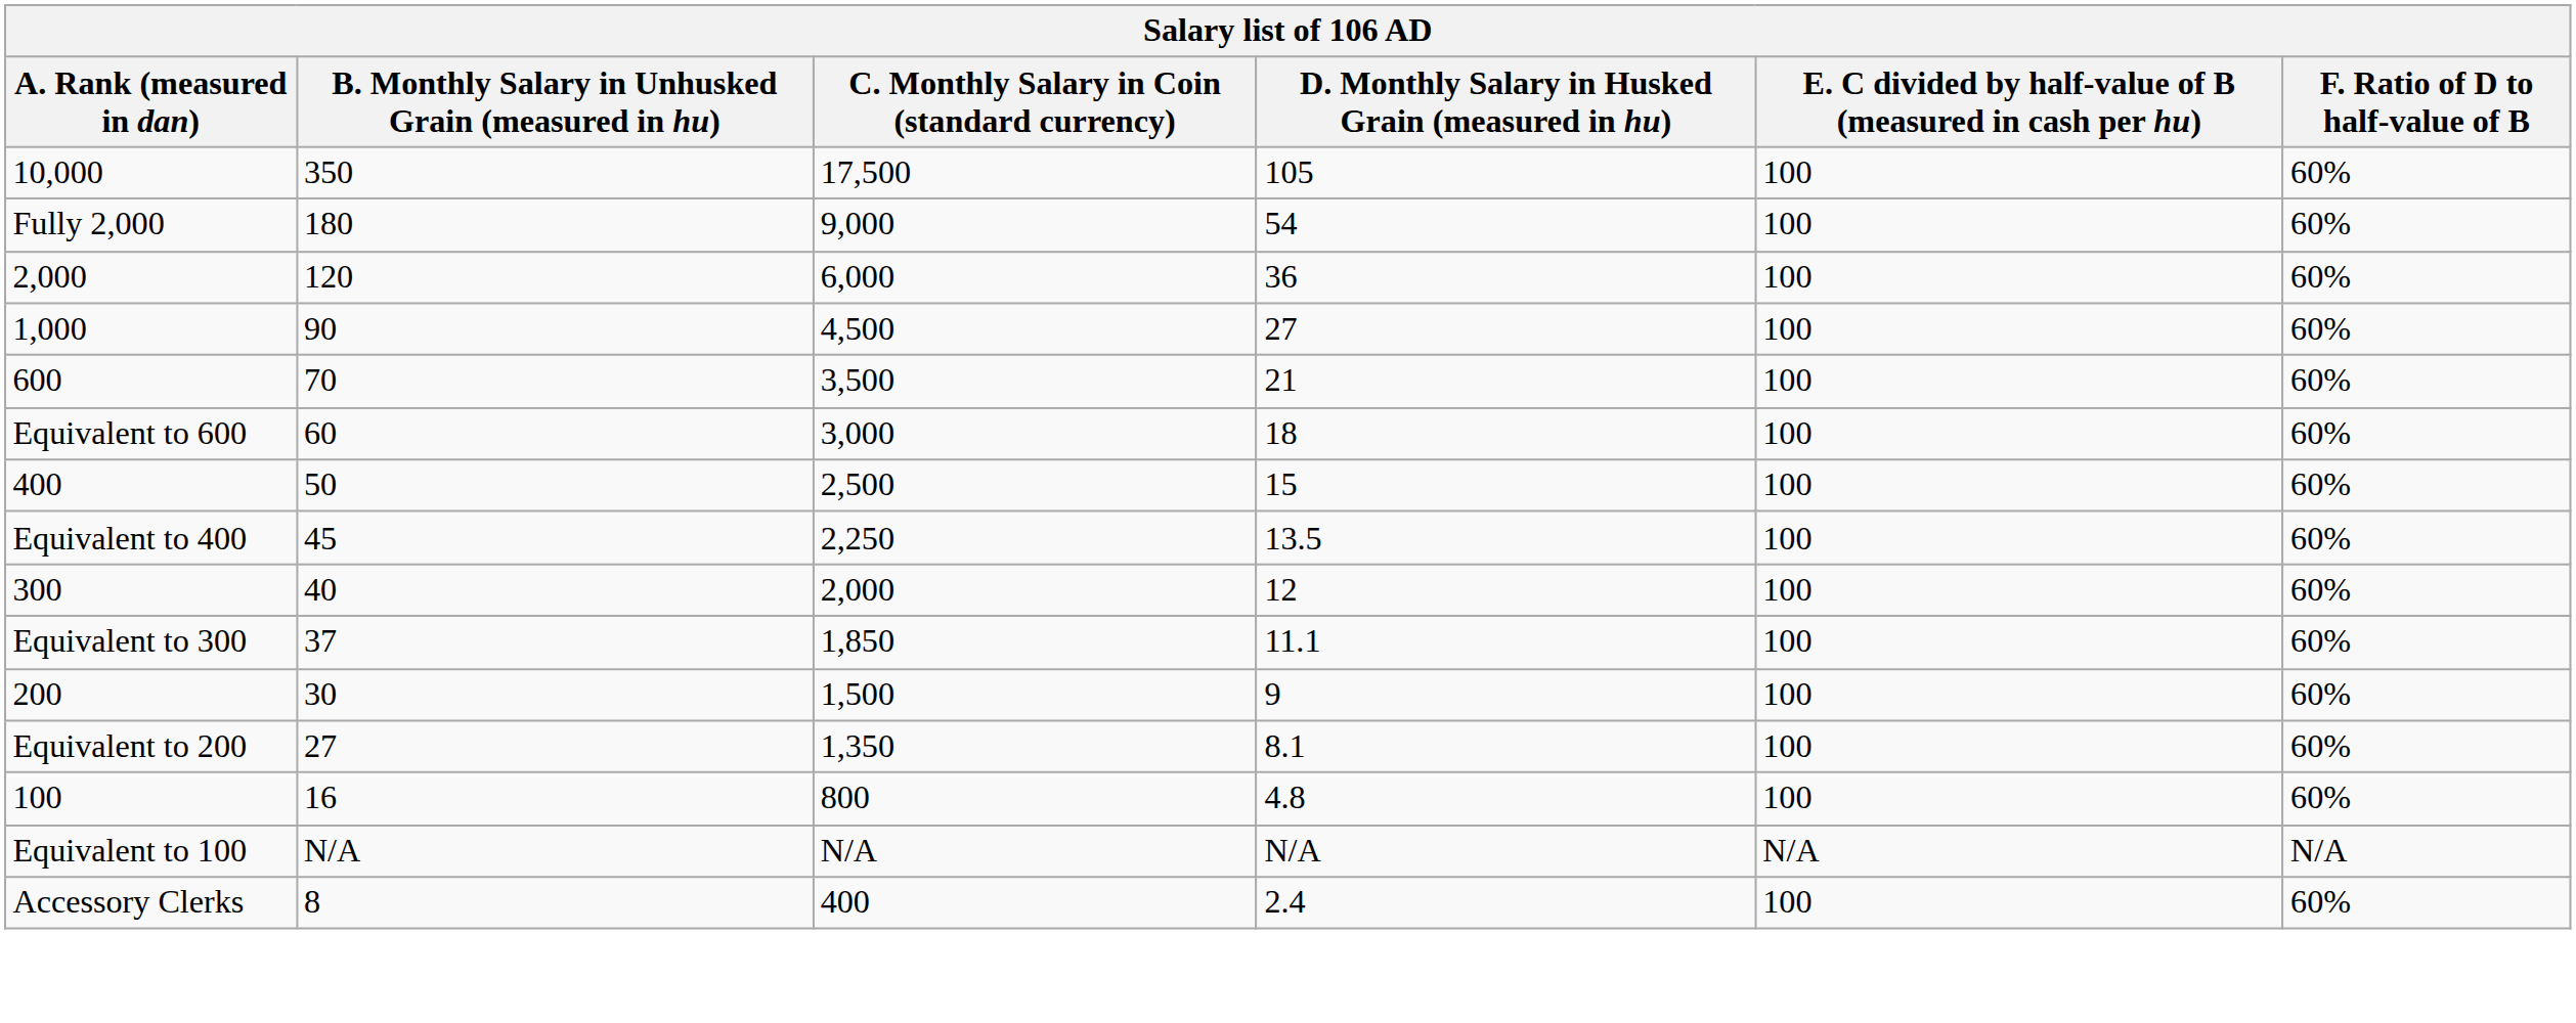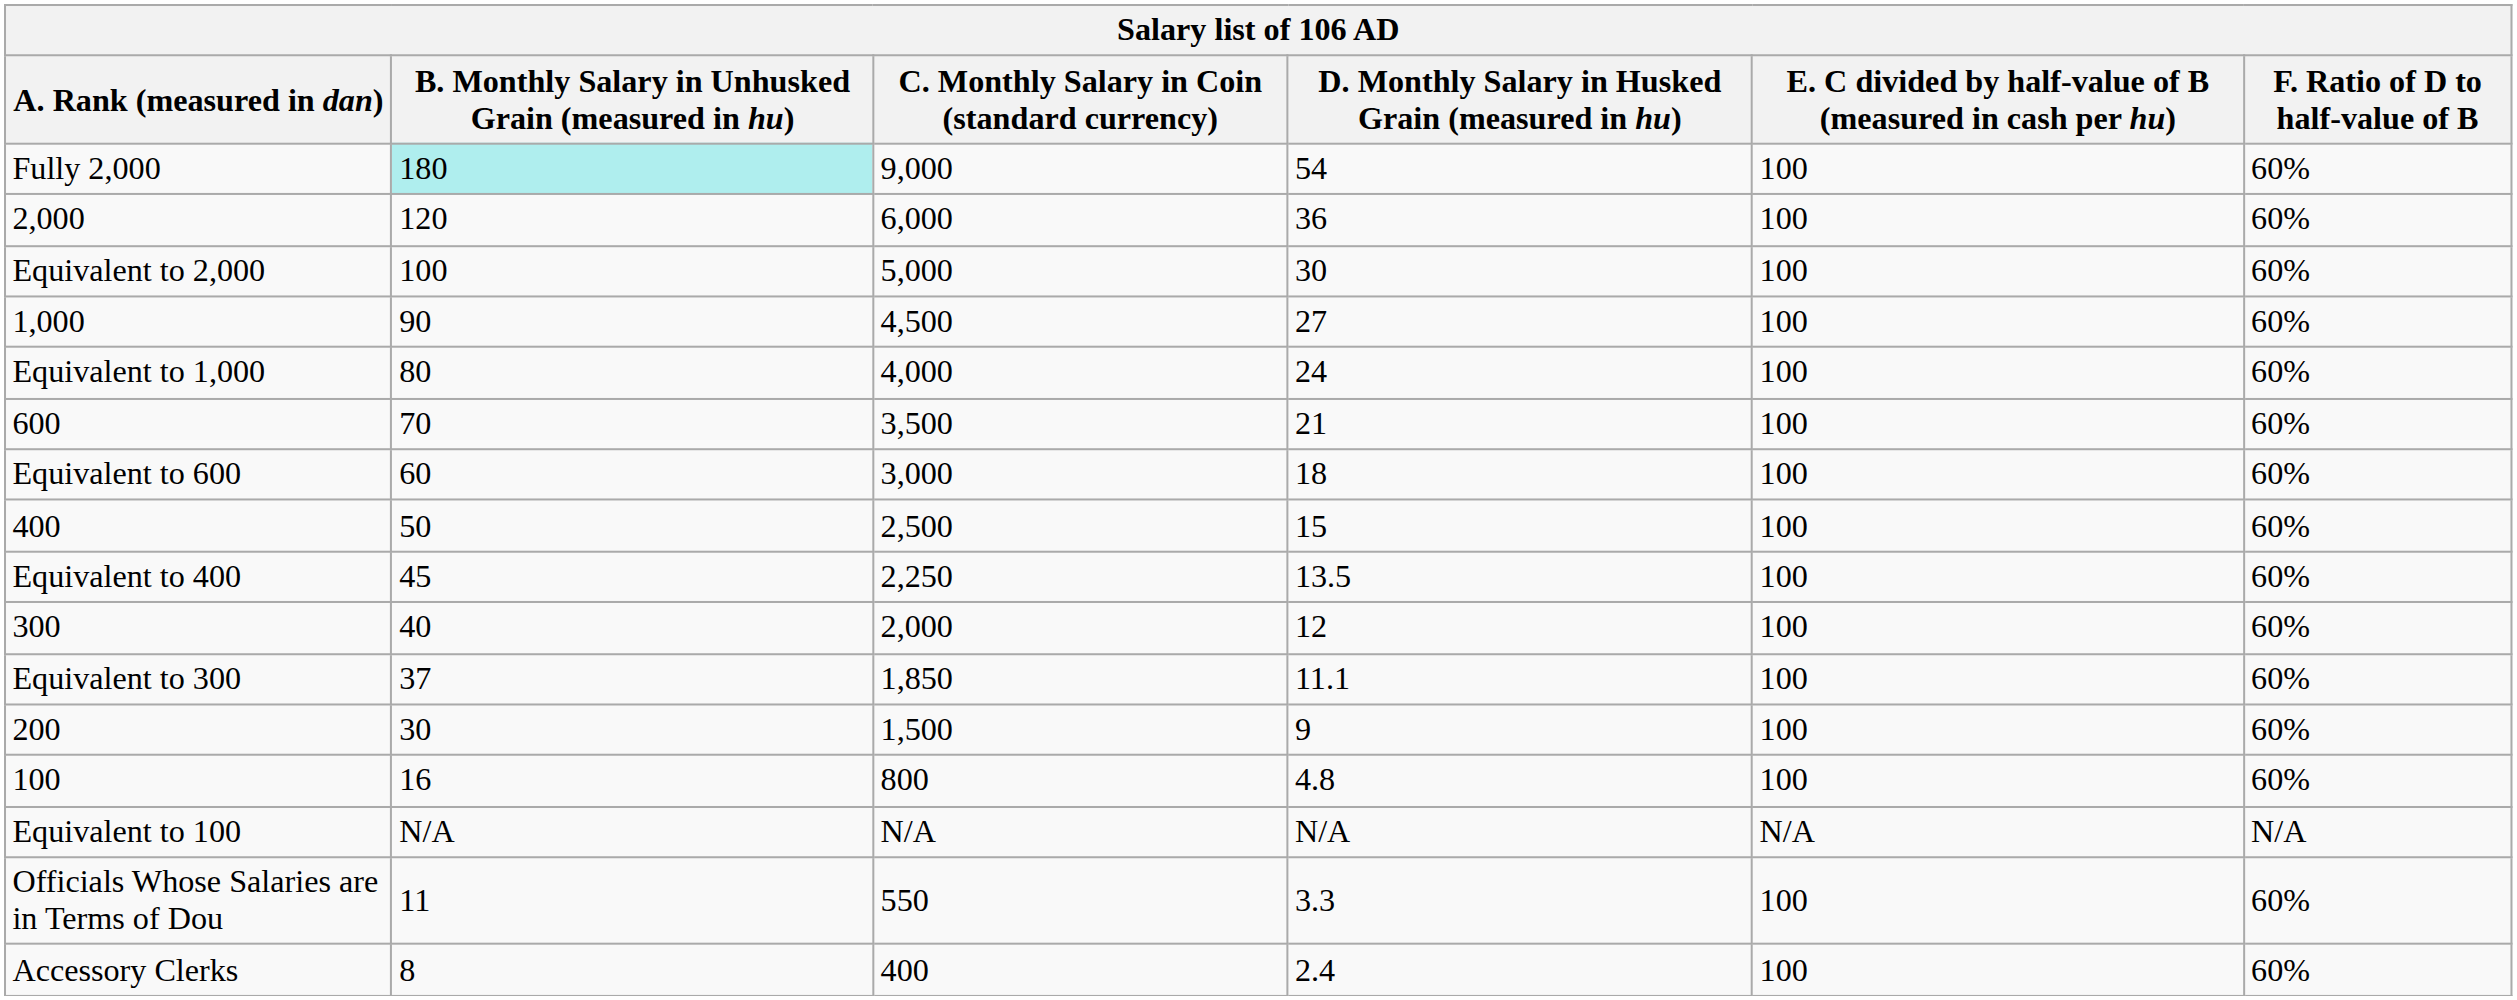 <table class="wikitable" align="center">
 <tr>
 <th colspan=6 align="center">Salary list of 106 AD</th>
 </tr>
 <tr>
 <th>A. Rank (measured in <em>dan</em>)</th>
 <th>B. Monthly Salary in Unhusked Grain (measured in <em>hu</em>)</th>
 <th>C. Monthly Salary in Coin (standard currency)</th>
 <th>D. Monthly Salary in Husked Grain (measured in <em>hu</em>)</th>
 <th>E. C divided by half-value of B (measured in cash per <em>hu</em>)</th>
 <th>F. Ratio of D to half-value of B</th>
 </tr>
 <tr>
-<td>10,000</td>
-<td>350</td>
-<td>17,500</td>
-<td>105</td>
-<td>100</td>
-<td>60%</td>
-</tr>
-<tr>
 <td>Fully 2,000</td>
-<td>180</td>
+<td style="background: paleturquoise;">180</td>
 <td>9,000</td>
 <td>54</td>
 <td>100</td>
 <td>60%</td>
 </tr>
 <tr>
 <td>2,000</td>
 <td>120</td>
 <td>6,000</td>
 <td>36</td>
 <td>100</td>
 <td>60%</td>
 </tr>
 <tr>
+<td>Equivalent to 2,000</td>
+<td>100</td>
+<td>5,000</td>
+<td>30</td>
+<td>100</td>
+<td>60%</td>
+</tr>
+<tr>
 <td>1,000</td>
 <td>90</td>
 <td>4,500</td>
 <td>27</td>
+<td>100</td>
+<td>60%</td>
+</tr>
+<tr>
+<td>Equivalent to 1,000</td>
+<td>80</td>
+<td>4,000</td>
+<td>24</td>
 <td>100</td>
 <td>60%</td>
 </tr>
 <tr>
 <td>600</td>
 <td>70</td>
 <td>3,500</td>
 <td>21</td>
 <td>100</td>
 <td>60%</td>
 </tr>
 <tr>
 <td>Equivalent to 600</td>
 <td>60</td>
 <td>3,000</td>
 <td>18</td>
 <td>100</td>
 <td>60%</td>
 </tr>
 <tr>
 <td>400</td>
 <td>50</td>
 <td>2,500</td>
 <td>15</td>
 <td>100</td>
 <td>60%</td>
 </tr>
 <tr>
 <td>Equivalent to 400</td>
 <td>45</td>
 <td>2,250</td>
 <td>13.5</td>
 <td>100</td>
 <td>60%</td>
 </tr>
 <tr>
 <td>300</td>
 <td>40</td>
 <td>2,000</td>
 <td>12</td>
 <td>100</td>
 <td>60%</td>
 </tr>
 <tr>
 <td>Equivalent to 300</td>
 <td>37</td>
 <td>1,850</td>
 <td>11.1</td>
 <td>100</td>
 <td>60%</td>
 </tr>
 <tr>
 <td>200</td>
 <td>30</td>
 <td>1,500</td>
 <td>9</td>
 <td>100</td>
 <td>60%</td>
 </tr>
 <tr>
-<td>Equivalent to 200</td>
-<td>27</td>
-<td>1,350</td>
-<td>8.1</td>
-<td>100</td>
-<td>60%</td>
-</tr>
-<tr>
 <td>100</td>
 <td>16</td>
 <td>800</td>
 <td>4.8</td>
 <td>100</td>
 <td>60%</td>
 </tr>
 <tr>
 <td>Equivalent to 100</td>
 <td>N/A</td>
 <td>N/A</td>
 <td>N/A</td>
 <td>N/A</td>
 <td>N/A</td>
 </tr>
 <tr>
+<td>Officials Whose Salaries are in Terms of Dou</td>
+<td>11</td>
+<td>550</td>
+<td>3.3</td>
+<td>100</td>
+<td>60%</td>
+</tr>
+<tr>
 <td>Accessory Clerks</td>
 <td>8</td>
 <td>400</td>
 <td>2.4</td>
 <td>100</td>
 <td>60%</td>
 </tr>
 </table>
